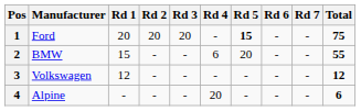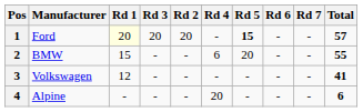 <table class="wikitable" style="font-size: 90%;">
 <tr>
 <th>Pos</th>
 <th>Manufacturer</th>
 <th>Rd 1</th>
+<th>Rd 3</th>
 <th>Rd 2</th>
-<th>Rd 3</th>
 <th>Rd 4</th>
 <th>Rd 5</th>
 <th>Rd 6</th>
 <th>Rd 7</th>
 <th>Total</th>
 </tr>
 <tr>
 <th>1</th>
 <td> <a href='#'>Ford</a></td>
-<td align="center">20</td>
+<td align="center" style="background: lightyellow;">20</td>
 <td align="center">20</td>
 <td align="center">20</td>
 <td align="center">-</td>
 <td align="center"><strong>15</strong></td>
 <td align="center">-</td>
 <td align="center">-</td>
-<td align="center"><strong>75</strong></td>
+<td align="center"><strong>57</strong></td>
 </tr>
 <tr>
 <th>2</th>
 <td> <a href='#'>BMW</a></td>
 <td align="center">15</td>
 <td align="center">-</td>
 <td align="center">-</td>
 <td align="center">6</td>
 <td align="center">20</td>
 <td align="center">-</td>
 <td align="center">-</td>
 <td align="center"><strong>55</strong></td>
 </tr>
 <tr>
 <th>3</th>
 <td> <a href='#'>Volkswagen</a></td>
 <td align="center">12</td>
 <td align="center">-</td>
 <td align="center">-</td>
 <td align="center">-</td>
 <td align="center">-</td>
 <td align="center">-</td>
 <td align="center">-</td>
-<td align="center"><strong>12</strong></td>
+<td align="center"><strong>41</strong></td>
 </tr>
 <tr>
 <th>4</th>
 <td> <a href='#'>Alpine</a></td>
 <td align="center">-</td>
 <td align="center">-</td>
 <td align="center">-</td>
 <td align="center">20</td>
 <td align="center">-</td>
 <td align="center">-</td>
 <td align="center">-</td>
 <td align="center"><strong>6</strong></td>
 </tr>
 </table>
